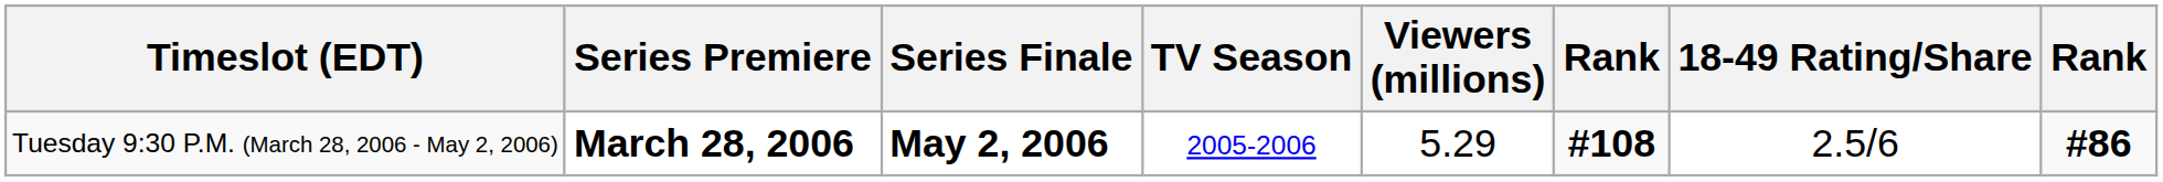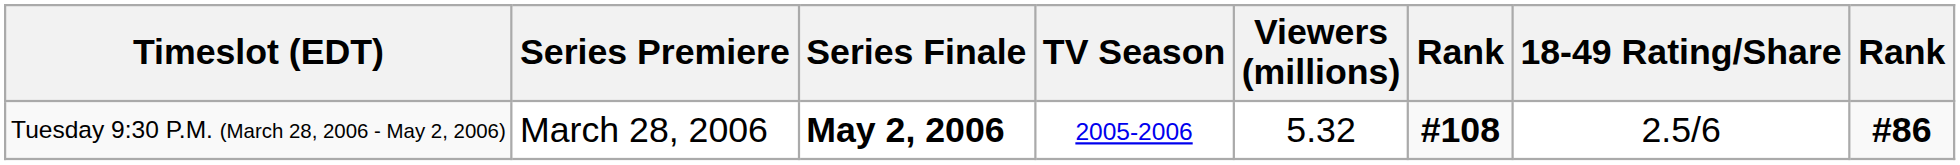 <table class="wikitable">
 <tr>
 <th>Timeslot (EDT)</th>
 <th>Series Premiere</th>
 <th>Series Finale</th>
 <th>TV Season</th>
 <th>Viewers<br>(millions)</th>
 <th>Rank</th>
 <th>18-49 Rating/Share<br></th>
 <th>Rank</th>
 </tr>
 <tr style="background-color:white">
 <th style="background:#F9F9F9;font-size:11px;font-weight:normal;text-align:left;line-height:110%">Tuesday 9:30 P.M. <small>(March 28, 2006 - May 2, 2006)</small></th>
-<td><strong>March 28, 2006</strong></td>
+<td>March 28, 2006</td>
 <td><strong>May 2, 2006</strong></td>
 <td style="font-size:11px;text-align:center"><a href='#'>2005-2006</a></td>
-<td style="text-align:center">5.29</td>
+<td style="text-align:center">5.32</td>
 <th style="text-align:center; background-color:#F9F9F9">#108</th>
 <td style="text-align:center">2.5/6</td>
 <td style="text-align:center; background-color:#F9F9F9"><strong>#86</strong></td>
 </tr>
 </table>
